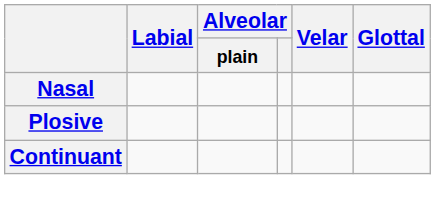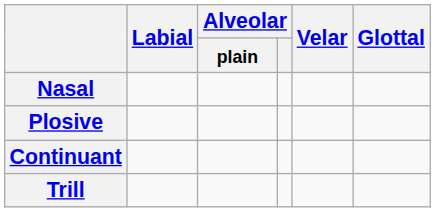 <table class="wikitable" style="text-align:center">
 <tr>
 <th rowspan="2"></th>
 <th rowspan="2"><a href='#'>Labial</a></th>
 <th colspan="2"><a href='#'>Alveolar</a></th>
 <th rowspan="2"><a href='#'>Velar</a></th>
 <th rowspan="2"><a href='#'>Glottal</a></th>
 </tr>
 <tr>
 <th><small>plain</small></th>
 <th></th>
 </tr>
 <tr>
 <th><a href='#'>Nasal</a></th>
 <td></td>
 <td></td>
 <td></td>
 <td></td>
 <td></td>
 </tr>
 <tr>
 <th><a href='#'>Plosive</a></th>
 <td></td>
 <td></td>
 <td></td>
 <td></td>
 <td></td>
 </tr>
 <tr>
 <th><a href='#'>Continuant</a></th>
 <td></td>
 <td></td>
 <td></td>
 <td></td>
 <td></td>
 </tr>
+<tr>
+<th><a href='#'>Trill</a></th>
+<td></td>
+<td></td>
+<td></td>
+<td></td>
+<td></td>
+</tr>
 </table>
